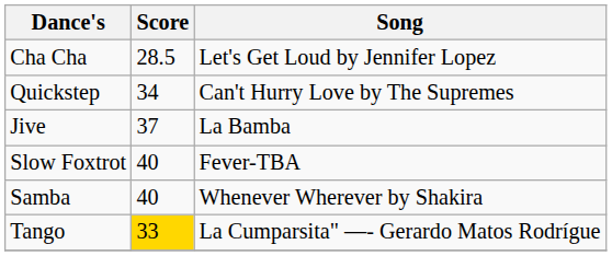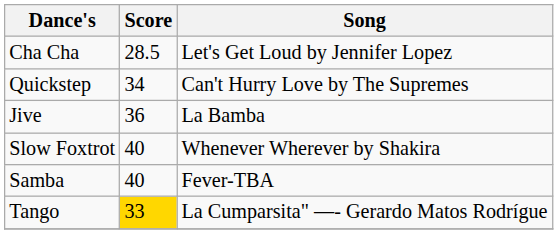 <table class="wikitable">
 <tr>
 <th>Dance's</th>
 <th>Score</th>
 <th>Song</th>
 </tr>
 <tr>
 <td>Cha Cha</td>
 <td>28.5</td>
 <td>Let's Get Loud by Jennifer Lopez</td>
 </tr>
 <tr>
 <td>Quickstep</td>
 <td>34</td>
 <td>Can't Hurry Love by The Supremes</td>
 </tr>
 <tr>
 <td>Jive</td>
-<td>37</td>
+<td>36</td>
 <td>La Bamba</td>
 </tr>
 <tr>
 <td>Slow Foxtrot</td>
 <td>40</td>
-<td>Fever-TBA</td>
+<td>Whenever Wherever by Shakira</td>
 </tr>
 <tr>
 <td>Samba</td>
 <td>40</td>
-<td>Whenever Wherever by Shakira</td>
+<td>Fever-TBA</td>
 </tr>
 <tr>
 <td>Tango</td>
 <td style="background: gold;">33</td>
 <td>La Cumparsita" —- Gerardo Matos Rodrígue</td>
 </tr>
 <tr>
 </tr>
 </table>
